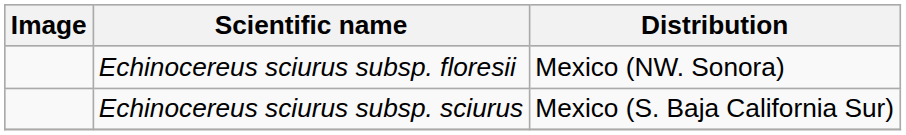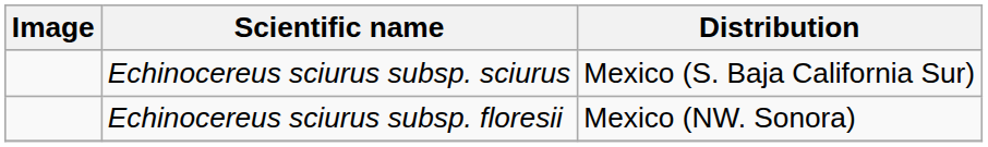 <table class="wikitable">
 <tr>
 <th>Image</th>
 <th>Scientific name</th>
 <th>Distribution</th>
 </tr>
 <tr>
 <td></td>
+<td><em>Echinocereus sciurus subsp. sciurus</em></td>
+<td>Mexico (S. Baja California Sur)</td>
+</tr>
+<tr>
+<td></td>
 <td><em>Echinocereus sciurus subsp. floresii</em> </td>
 <td>Mexico (NW. Sonora)</td>
 </tr>
 <tr>
-<td></td>
-<td><em>Echinocereus sciurus subsp. sciurus</em></td>
-<td>Mexico (S. Baja California Sur)</td>
-</tr>
-<tr>
 </tr>
 </table>
